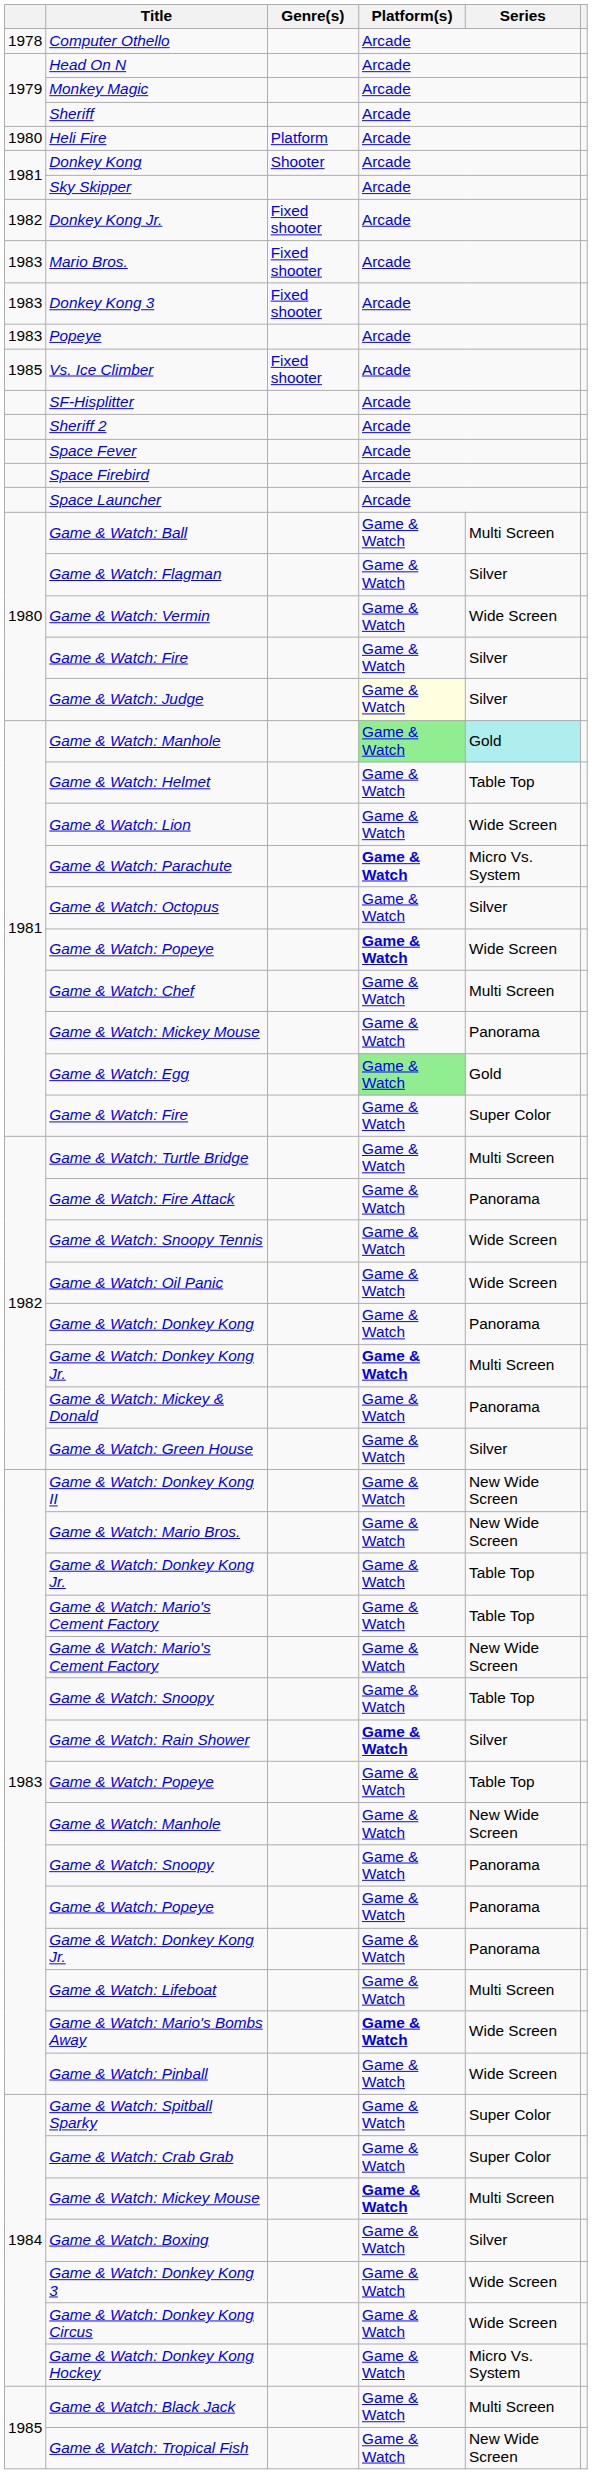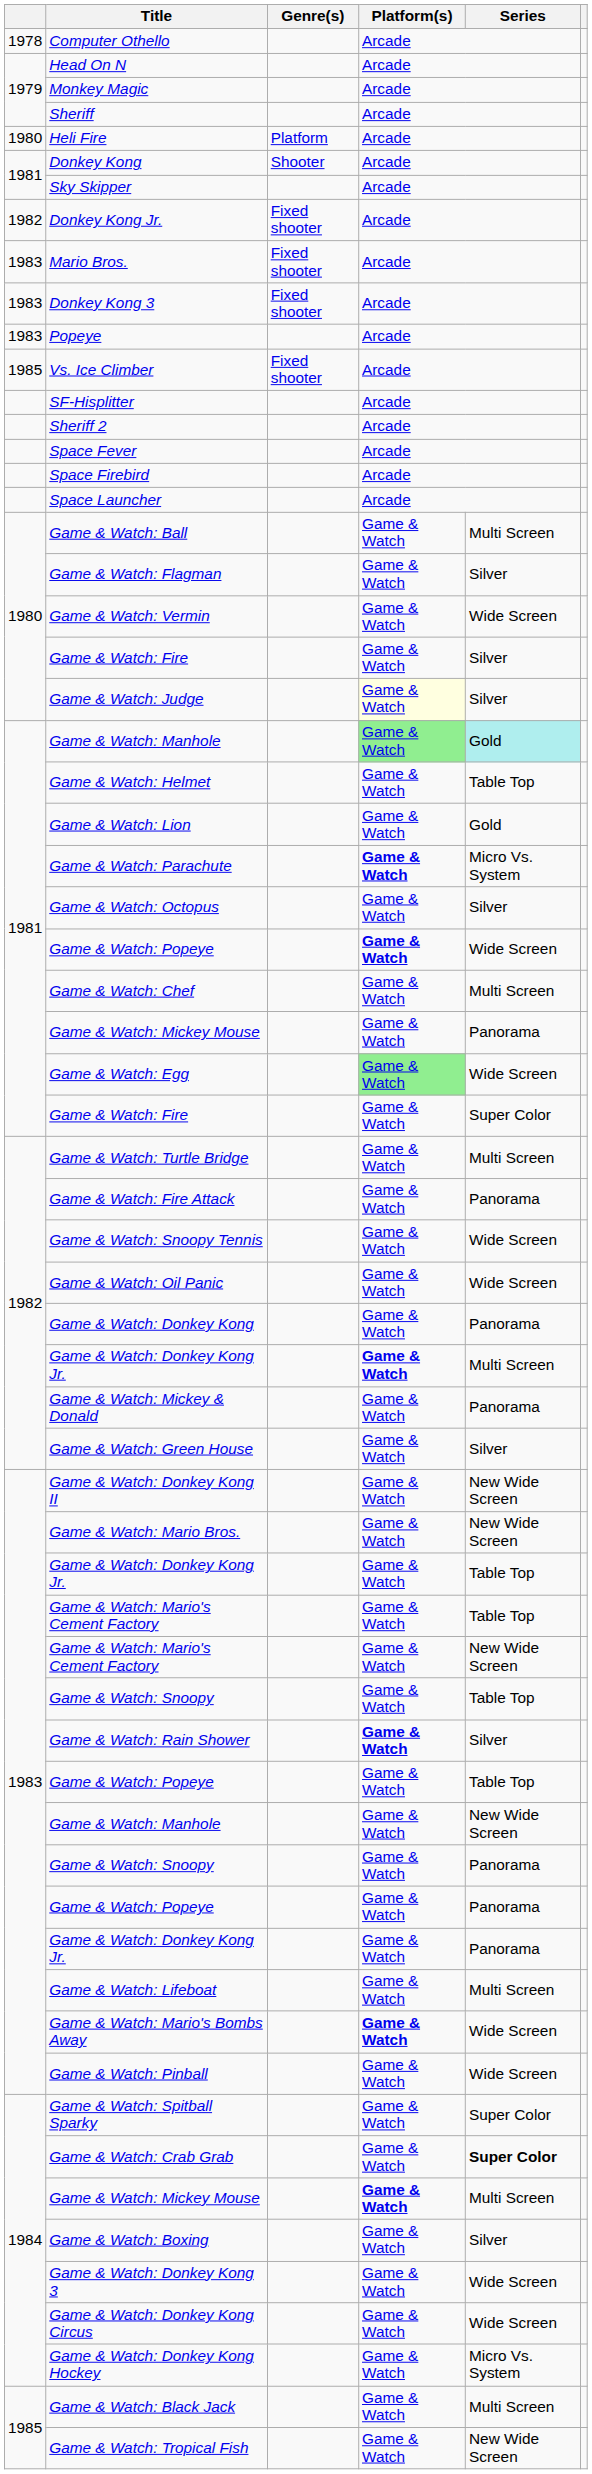 <table class="wikitable sortable">
 <tr>
 <th scope="col"></th>
 <th scope="col">Title</th>
 <th scope="col">Genre(s)</th>
 <th scope="col">Platform(s)</th>
 <th scope="col">Series</th>
 <th scope="col" class="unsortable"></th>
 </tr>
 <tr>
 <td>1978</td>
 <td scope="row"><em><a href='#'>Computer Othello</a></em> </td>
 <td></td>
 <td colspan="2"><a href='#'>Arcade</a></td>
 <td></td>
 </tr>
 <tr>
 <td rowspan="3">1979</td>
 <td scope="row"><em><a href='#'>Head On N</a></em> </td>
 <td></td>
 <td colspan="2"><a href='#'>Arcade</a></td>
 <td></td>
 </tr>
 <tr>
 <td scope="row"><em><a href='#'>Monkey Magic</a></em> </td>
 <td></td>
 <td colspan="2"><a href='#'>Arcade</a></td>
 <td></td>
 </tr>
 <tr>
 <td scope="row"><em><a href='#'>Sheriff</a></em></td>
 <td></td>
 <td colspan="2"><a href='#'>Arcade</a></td>
 <td></td>
 </tr>
 <tr>
 <td>1980</td>
 <td scope="row"><em><a href='#'>Heli Fire</a></em></td>
 <td><a href='#'>Platform</a></td>
 <td colspan="2"><a href='#'>Arcade</a></td>
 <td></td>
 </tr>
 <tr>
 <td rowspan="2">1981</td>
 <td scope="row"><em><a href='#'>Donkey Kong</a></em></td>
 <td><a href='#'>Shooter</a></td>
 <td colspan="2"><a href='#'>Arcade</a></td>
 <td></td>
 </tr>
 <tr>
 <td scope="row"><em><a href='#'>Sky Skipper</a></em></td>
 <td></td>
 <td colspan="2"><a href='#'>Arcade</a></td>
 <td></td>
 </tr>
 <tr>
 <td>1982</td>
 <td scope="row"><em><a href='#'>Donkey Kong Jr.</a></em></td>
 <td><a href='#'>Fixed shooter</a></td>
 <td colspan="2"><a href='#'>Arcade</a></td>
 <td></td>
 </tr>
 <tr>
 <td>1983</td>
 <td scope="row"><em><a href='#'>Mario Bros.</a></em></td>
 <td><a href='#'>Fixed shooter</a></td>
 <td colspan="2"><a href='#'>Arcade</a></td>
 <td></td>
 </tr>
 <tr>
 <td>1983</td>
 <td scope="row"><em><a href='#'>Donkey Kong 3</a></em></td>
 <td><a href='#'>Fixed shooter</a></td>
 <td colspan="2"><a href='#'>Arcade</a></td>
 <td></td>
 </tr>
 <tr>
 <td>1983</td>
 <td scope="row"><em><a href='#'>Popeye</a></em></td>
 <td></td>
 <td colspan="2"><a href='#'>Arcade</a></td>
 <td></td>
 </tr>
 <tr>
 <td>1985</td>
 <td scope="row"><em><a href='#'>Vs. Ice Climber</a></em></td>
 <td><a href='#'>Fixed shooter</a></td>
 <td colspan="2"><a href='#'>Arcade</a></td>
 <td></td>
 </tr>
 <tr>
 <td></td>
 <td scope="row"><em><a href='#'>SF-Hisplitter</a></em></td>
 <td></td>
 <td colspan="2"><a href='#'>Arcade</a></td>
 <td></td>
 </tr>
 <tr>
 <td></td>
 <td scope="row"><em><a href='#'>Sheriff 2</a></em></td>
 <td></td>
 <td colspan="2"><a href='#'>Arcade</a></td>
 <td></td>
 </tr>
 <tr>
 <td></td>
 <td scope="row"><em><a href='#'>Space Fever</a></em></td>
 <td></td>
 <td colspan="2"><a href='#'>Arcade</a></td>
 <td></td>
 </tr>
 <tr>
 <td></td>
 <td scope="row"><em><a href='#'>Space Firebird</a></em></td>
 <td></td>
 <td colspan="2"><a href='#'>Arcade</a></td>
 <td></td>
 </tr>
 <tr>
 <td></td>
 <td scope="row"><em><a href='#'>Space Launcher</a></em></td>
 <td></td>
 <td colspan="2"><a href='#'>Arcade</a></td>
 <td></td>
 </tr>
 <tr>
 <td rowspan="5">1980</td>
 <td scope="row"><em><a href='#'>Game & Watch: Ball</a></em> </td>
 <td></td>
 <td><a href='#'>Game & Watch</a></td>
 <td>Multi Screen</td>
 <td></td>
 </tr>
 <tr>
 <td scope="row"><em><a href='#'>Game & Watch: Flagman</a></em> </td>
 <td></td>
 <td><a href='#'>Game & Watch</a></td>
 <td>Silver</td>
 <td></td>
 </tr>
 <tr>
 <td scope="row"><em><a href='#'>Game & Watch: Vermin</a></em> </td>
 <td></td>
 <td><a href='#'>Game & Watch</a></td>
 <td>Wide Screen</td>
 <td></td>
 </tr>
 <tr>
 <td scope="row"><em><a href='#'>Game & Watch: Fire</a></em> </td>
 <td></td>
 <td><a href='#'>Game & Watch</a></td>
 <td>Silver</td>
 <td></td>
 </tr>
 <tr>
 <td scope="row"><em><a href='#'>Game & Watch: Judge</a></em> </td>
 <td></td>
 <td style="background: lightyellow;"><a href='#'>Game & Watch</a></td>
 <td>Silver</td>
 <td></td>
 </tr>
 <tr>
 <td rowspan="10">1981</td>
 <td scope="row"><em><a href='#'>Game & Watch: Manhole</a></em> </td>
 <td></td>
 <td style="background: lightgreen;"><a href='#'>Game & Watch</a></td>
 <td style="background: paleturquoise;">Gold</td>
 <td></td>
 </tr>
 <tr>
 <td scope="row"><em><a href='#'>Game & Watch: Helmet</a></em> </td>
 <td></td>
 <td><a href='#'>Game & Watch</a></td>
 <td>Table Top</td>
 <td></td>
 </tr>
 <tr>
 <td scope="row"><em><a href='#'>Game & Watch: Lion</a></em> </td>
 <td></td>
 <td><a href='#'>Game & Watch</a></td>
-<td>Wide Screen</td>
+<td>Gold</td>
 <td></td>
 </tr>
 <tr>
 <td scope="row"><em><a href='#'>Game & Watch: Parachute</a></em> </td>
 <td></td>
 <td><strong><a href='#'>Game & Watch</a></strong></td>
 <td>Micro Vs. System</td>
 <td></td>
 </tr>
 <tr>
 <td scope="row"><em><a href='#'>Game & Watch: Octopus</a></em> </td>
 <td></td>
 <td><a href='#'>Game & Watch</a></td>
 <td>Silver</td>
 <td></td>
 </tr>
 <tr>
 <td scope="row"><em><a href='#'>Game & Watch: Popeye</a></em> </td>
 <td></td>
 <td><strong><a href='#'>Game & Watch</a></strong></td>
 <td>Wide Screen</td>
 <td></td>
 </tr>
 <tr>
 <td scope="row"><em><a href='#'>Game & Watch: Chef</a></em> </td>
 <td></td>
 <td><a href='#'>Game & Watch</a></td>
 <td>Multi Screen</td>
 <td></td>
 </tr>
 <tr>
 <td scope="row"><em><a href='#'>Game & Watch: Mickey Mouse</a></em> </td>
 <td></td>
 <td><a href='#'>Game & Watch</a></td>
 <td>Panorama</td>
 <td></td>
 </tr>
 <tr>
 <td scope="row"><em><a href='#'>Game & Watch: Egg</a></em>  </td>
 <td></td>
 <td style="background: lightgreen;"><a href='#'>Game & Watch</a></td>
-<td>Gold</td>
+<td>Wide Screen</td>
 <td></td>
 </tr>
 <tr>
 <td scope="row"><em><a href='#'>Game & Watch: Fire</a></em> </td>
 <td></td>
 <td><a href='#'>Game & Watch</a></td>
 <td>Super Color</td>
 <td></td>
 </tr>
 <tr>
 <td rowspan="8">1982</td>
 <td scope="row"><em><a href='#'>Game & Watch: Turtle Bridge</a></em> </td>
 <td></td>
 <td><a href='#'>Game & Watch</a></td>
 <td>Multi Screen</td>
 <td></td>
 </tr>
 <tr>
 <td scope="row"><em><a href='#'>Game & Watch: Fire Attack</a></em> </td>
 <td></td>
 <td><a href='#'>Game & Watch</a></td>
 <td>Panorama</td>
 <td></td>
 </tr>
 <tr>
 <td scope="row"><em><a href='#'>Game & Watch: Snoopy Tennis</a></em> </td>
 <td></td>
 <td><a href='#'>Game & Watch</a></td>
 <td>Wide Screen</td>
 <td></td>
 </tr>
 <tr>
 <td scope="row"><em><a href='#'>Game & Watch: Oil Panic</a></em> </td>
 <td></td>
 <td><a href='#'>Game & Watch</a></td>
 <td>Wide Screen</td>
 <td></td>
 </tr>
 <tr>
 <td scope="row"><em><a href='#'>Game & Watch: Donkey Kong</a></em> </td>
 <td></td>
 <td><a href='#'>Game & Watch</a></td>
 <td>Panorama</td>
 <td></td>
 </tr>
 <tr>
 <td scope="row"><em><a href='#'>Game & Watch: Donkey Kong Jr.</a></em> </td>
 <td></td>
 <td><strong><a href='#'>Game & Watch</a></strong></td>
 <td>Multi Screen</td>
 <td></td>
 </tr>
 <tr>
 <td scope="row"><em><a href='#'>Game & Watch: Mickey & Donald</a></em> </td>
 <td></td>
 <td><a href='#'>Game & Watch</a></td>
 <td>Panorama</td>
 <td></td>
 </tr>
 <tr>
 <td scope="row"><em><a href='#'>Game & Watch: Green House</a></em> </td>
 <td></td>
 <td><a href='#'>Game & Watch</a></td>
 <td>Silver</td>
 <td></td>
 </tr>
 <tr>
 <td rowspan="15">1983</td>
 <td scope="row"><em><a href='#'>Game & Watch: Donkey Kong II</a></em> </td>
 <td></td>
 <td><a href='#'>Game & Watch</a></td>
 <td>New Wide Screen</td>
 <td></td>
 </tr>
 <tr>
 <td scope="row"><em><a href='#'>Game & Watch: Mario Bros.</a></em> </td>
 <td></td>
 <td><a href='#'>Game & Watch</a></td>
 <td>New Wide Screen</td>
 <td></td>
 </tr>
 <tr>
 <td scope="row"><em><a href='#'>Game & Watch: Donkey Kong Jr.</a></em> </td>
 <td></td>
 <td><a href='#'>Game & Watch</a></td>
 <td>Table Top</td>
 <td></td>
 </tr>
 <tr>
 <td scope="row"><em><a href='#'>Game & Watch: Mario's Cement Factory</a></em> </td>
 <td></td>
 <td><a href='#'>Game & Watch</a></td>
 <td>Table Top</td>
 <td></td>
 </tr>
 <tr>
 <td scope="row"><em><a href='#'>Game & Watch: Mario's Cement Factory</a></em> </td>
 <td></td>
 <td><a href='#'>Game & Watch</a></td>
 <td>New Wide Screen</td>
 <td></td>
 </tr>
 <tr>
 <td scope="row"><em><a href='#'>Game & Watch: Snoopy</a></em> </td>
 <td></td>
 <td><a href='#'>Game & Watch</a></td>
 <td>Table Top</td>
 <td></td>
 </tr>
 <tr>
 <td scope="row"><em><a href='#'>Game & Watch: Rain Shower</a></em> </td>
 <td></td>
 <td><strong><a href='#'>Game & Watch</a></strong></td>
 <td>Silver</td>
 <td></td>
 </tr>
 <tr>
 <td scope="row"><em><a href='#'>Game & Watch: Popeye</a></em> </td>
 <td></td>
 <td><a href='#'>Game & Watch</a></td>
 <td>Table Top</td>
 <td></td>
 </tr>
 <tr>
 <td scope="row"><em><a href='#'>Game & Watch: Manhole</a></em> </td>
 <td></td>
 <td><a href='#'>Game & Watch</a></td>
 <td>New Wide Screen</td>
 <td></td>
 </tr>
 <tr>
 <td scope="row"><em><a href='#'>Game & Watch: Snoopy</a></em> </td>
 <td></td>
 <td><a href='#'>Game & Watch</a></td>
 <td>Panorama</td>
 <td></td>
 </tr>
 <tr>
 <td scope="row"><em><a href='#'>Game & Watch: Popeye</a></em> </td>
 <td></td>
 <td><a href='#'>Game & Watch</a></td>
 <td>Panorama</td>
 <td></td>
 </tr>
 <tr>
 <td scope="row"><em><a href='#'>Game & Watch: Donkey Kong Jr.</a></em> </td>
 <td></td>
 <td><a href='#'>Game & Watch</a></td>
 <td>Panorama</td>
 <td></td>
 </tr>
 <tr>
 <td scope="row"><em><a href='#'>Game & Watch: Lifeboat</a></em> </td>
 <td></td>
 <td><a href='#'>Game & Watch</a></td>
 <td>Multi Screen</td>
 <td></td>
 </tr>
 <tr>
 <td scope="row"><em><a href='#'>Game & Watch: Mario's Bombs Away</a></em> </td>
 <td></td>
 <td><strong><a href='#'>Game & Watch</a></strong></td>
 <td>Wide Screen</td>
 <td></td>
 </tr>
 <tr>
 <td scope="row"><em><a href='#'>Game & Watch: Pinball</a></em> </td>
 <td></td>
 <td><a href='#'>Game & Watch</a></td>
 <td>Wide Screen</td>
 <td></td>
 </tr>
 <tr>
 <td rowspan="7">1984</td>
 <td scope="row"><em><a href='#'>Game & Watch: Spitball Sparky</a></em> </td>
 <td></td>
 <td><a href='#'>Game & Watch</a></td>
 <td>Super Color</td>
 <td></td>
 </tr>
 <tr>
 <td scope="row"><em><a href='#'>Game & Watch: Crab Grab</a></em> </td>
 <td></td>
 <td><a href='#'>Game & Watch</a></td>
-<td>Super Color</td>
+<td><strong>Super Color</strong></td>
 <td></td>
 </tr>
 <tr>
 <td scope="row"><em><a href='#'>Game & Watch: Mickey Mouse</a></em> </td>
 <td></td>
 <td><strong><a href='#'>Game & Watch</a></strong></td>
 <td>Multi Screen</td>
 <td></td>
 </tr>
 <tr>
 <td scope="row"><em><a href='#'>Game & Watch: Boxing</a></em> </td>
 <td></td>
 <td><a href='#'>Game & Watch</a></td>
 <td>Silver</td>
 <td></td>
 </tr>
 <tr>
 <td scope="row"><em><a href='#'>Game & Watch: Donkey Kong 3</a></em> </td>
 <td></td>
 <td><a href='#'>Game & Watch</a></td>
 <td>Wide Screen</td>
 <td></td>
 </tr>
 <tr>
 <td scope="row"><em><a href='#'>Game & Watch: Donkey Kong Circus</a></em> </td>
 <td></td>
 <td><a href='#'>Game & Watch</a></td>
 <td>Wide Screen</td>
 <td></td>
 </tr>
 <tr>
 <td scope="row"><em><a href='#'>Game & Watch: Donkey Kong Hockey</a></em> </td>
 <td></td>
 <td><a href='#'>Game & Watch</a></td>
 <td>Micro Vs. System</td>
 <td></td>
 </tr>
 <tr>
 <td rowspan="2">1985</td>
 <td scope="row"><em><a href='#'>Game & Watch: Black Jack</a></em> </td>
 <td></td>
 <td><a href='#'>Game & Watch</a></td>
 <td>Multi Screen</td>
 <td></td>
 </tr>
 <tr>
 <td scope="row"><em><a href='#'>Game & Watch: Tropical Fish</a></em> </td>
 <td></td>
 <td><a href='#'>Game & Watch</a></td>
 <td>New Wide Screen</td>
 <td></td>
 </tr>
 </table>
